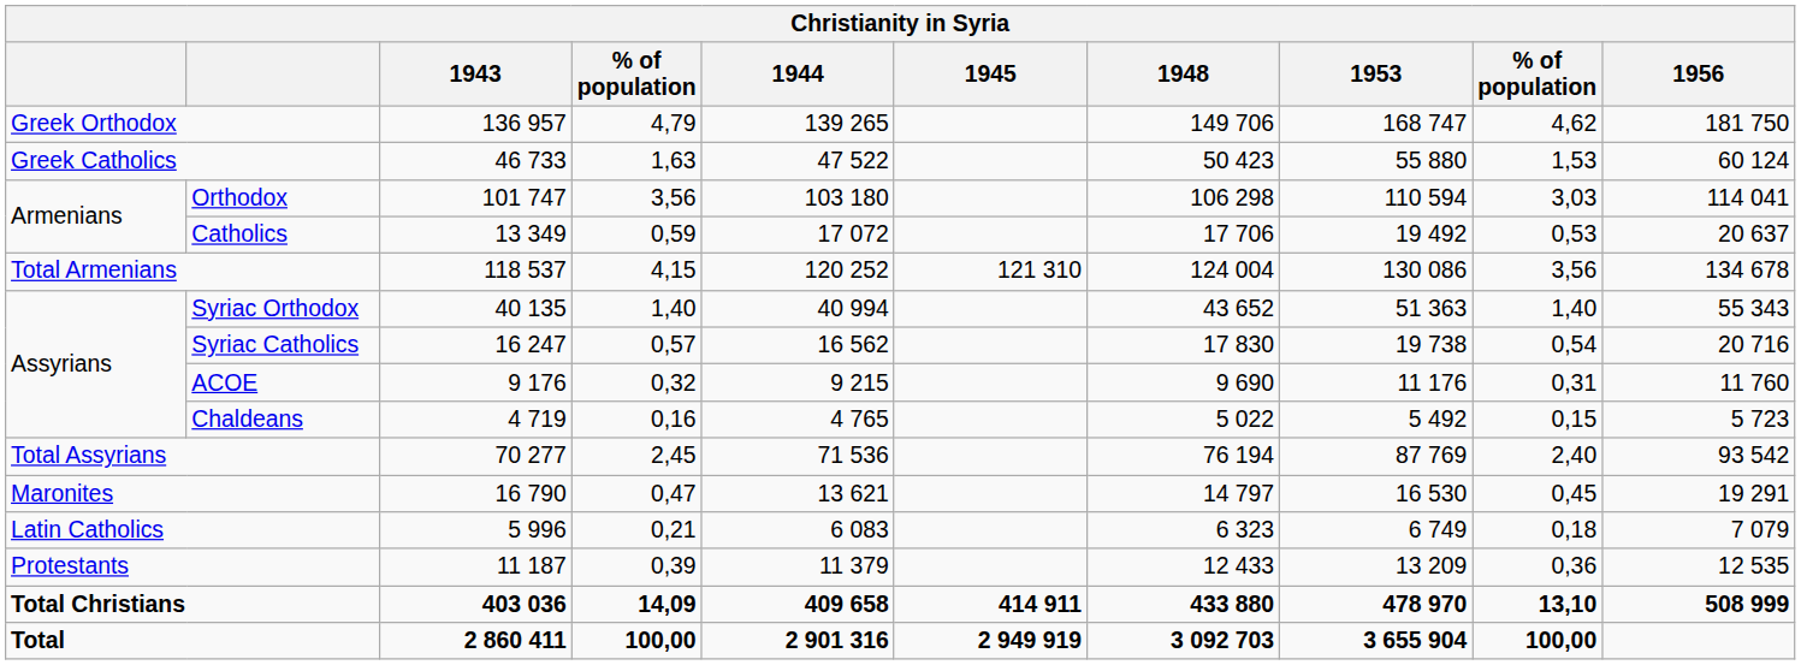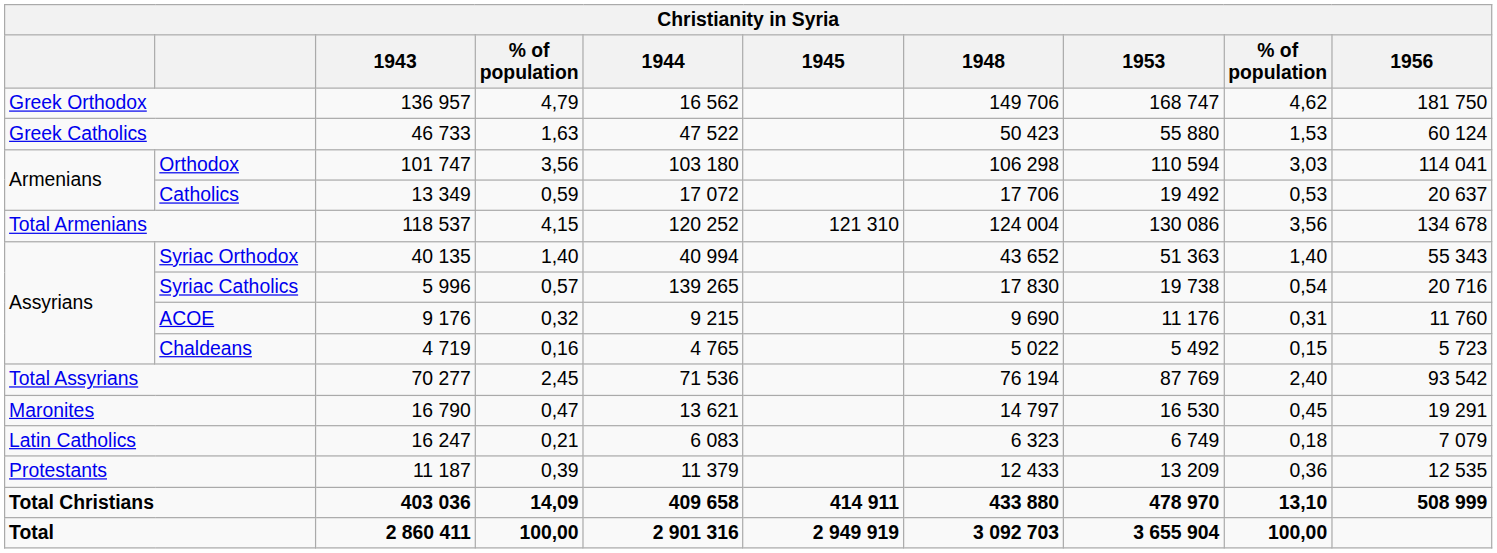 <table class="sortable wikitable" style="width:62%;">
 <tr>
 <th colspan="10" align="center">Christianity in Syria</th>
 </tr>
 <tr>
 <th></th>
 <th width="125"></th>
 <th width="125">1943</th>
 <th width="50">% of population</th>
 <th width="125">1944</th>
 <th width="125">1945</th>
 <th width="125">1948</th>
 <th width="125">1953</th>
 <th width="50">% of population</th>
 <th width="125">1956</th>
 </tr>
 <tr>
 <td colspan="2"><a href='#'>Greek Orthodox</a></td>
 <td align="right">136 957</td>
 <td align="right">4,79</td>
-<td align="right">139 265</td>
+<td align="right">16 562</td>
 <td align="right"></td>
 <td align="right">149 706</td>
 <td align="right">168 747</td>
 <td align="right">4,62</td>
 <td align="right">181 750</td>
 </tr>
 <tr>
 <td colspan="2"><a href='#'>Greek Catholics</a></td>
 <td align="right">46 733</td>
 <td align="right">1,63</td>
 <td align="right">47 522</td>
 <td align="right"></td>
 <td align="right">50 423</td>
 <td align="right">55 880</td>
 <td align="right">1,53</td>
 <td align="right">60 124</td>
 </tr>
 <tr>
 <td rowspan="2">Armenians</td>
 <td><a href='#'>Orthodox</a></td>
 <td align="right">101 747</td>
 <td align="right">3,56</td>
 <td align="right">103 180</td>
 <td align="right"></td>
 <td align="right">106 298</td>
 <td align="right">110 594</td>
 <td align="right">3,03</td>
 <td align="right">114 041</td>
 </tr>
 <tr>
 <td><a href='#'>Catholics</a></td>
 <td align="right">13 349</td>
 <td align="right">0,59</td>
 <td align="right">17 072</td>
 <td align="right"></td>
 <td align="right">17 706</td>
 <td align="right">19 492</td>
 <td align="right">0,53</td>
 <td align="right">20 637</td>
 </tr>
 <tr>
 <td colspan="2"><a href='#'>Total Armenians</a></td>
 <td align="right">118 537</td>
 <td align="right">4,15</td>
 <td align="right">120 252</td>
 <td align="right">121 310</td>
 <td align="right">124 004</td>
 <td align="right">130 086</td>
 <td align="right">3,56</td>
 <td align="right">134 678</td>
 </tr>
 <tr>
 <td rowspan="4">Assyrians</td>
 <td><a href='#'>Syriac Orthodox</a></td>
 <td align="right">40 135</td>
 <td align="right">1,40</td>
 <td align="right">40 994</td>
 <td align="right"></td>
 <td align="right">43 652</td>
 <td align="right">51 363</td>
 <td align="right">1,40</td>
 <td align="right">55 343</td>
 </tr>
 <tr>
 <td><a href='#'>Syriac Catholics</a></td>
-<td align="right">16 247</td>
+<td align="right">5 996</td>
 <td align="right">0,57</td>
-<td align="right">16 562</td>
+<td align="right">139 265</td>
 <td align="right"></td>
 <td align="right">17 830</td>
 <td align="right">19 738</td>
 <td align="right">0,54</td>
 <td align="right">20 716</td>
 </tr>
 <tr>
 <td><a href='#'>ACOE</a></td>
 <td align="right">9 176</td>
 <td align="right">0,32</td>
 <td align="right">9 215</td>
 <td align="right"></td>
 <td align="right">9 690</td>
 <td align="right">11 176</td>
 <td align="right">0,31</td>
 <td align="right">11 760</td>
 </tr>
 <tr>
 <td><a href='#'>Chaldeans</a></td>
 <td align="right">4 719</td>
 <td align="right">0,16</td>
 <td align="right">4 765</td>
 <td align="right"></td>
 <td align="right">5 022</td>
 <td align="right">5 492</td>
 <td align="right">0,15</td>
 <td align="right">5 723</td>
 </tr>
 <tr>
 <td colspan="2"><a href='#'>Total Assyrians</a></td>
 <td align="right">70 277</td>
 <td align="right">2,45</td>
 <td align="right">71 536</td>
 <td align="right"></td>
 <td align="right">76 194</td>
 <td align="right">87 769</td>
 <td align="right">2,40</td>
 <td align="right">93 542</td>
 </tr>
 <tr>
 <td colspan="2"><a href='#'>Maronites</a></td>
 <td align="right">16 790</td>
 <td align="right">0,47</td>
 <td align="right">13 621</td>
 <td align="right"></td>
 <td align="right">14 797</td>
 <td align="right">16 530</td>
 <td align="right">0,45</td>
 <td align="right">19 291</td>
 </tr>
 <tr>
 <td colspan="2"><a href='#'>Latin Catholics</a></td>
-<td align="right">5 996</td>
+<td align="right">16 247</td>
 <td align="right">0,21</td>
 <td align="right">6 083</td>
 <td align="right"></td>
 <td align="right">6 323</td>
 <td align="right">6 749</td>
 <td align="right">0,18</td>
 <td align="right">7 079</td>
 </tr>
 <tr>
 <td colspan="2"><a href='#'>Protestants</a></td>
 <td align="right">11 187</td>
 <td align="right">0,39</td>
 <td align="right">11 379</td>
 <td align="right"></td>
 <td align="right">12 433</td>
 <td align="right">13 209</td>
 <td align="right">0,36</td>
 <td align="right">12 535</td>
 </tr>
 <tr>
 <td colspan="2"><strong>Total Christians</strong></td>
 <td align="right"><strong>403 036</strong></td>
 <td align="right"><strong>14,09</strong></td>
 <td align="right"><strong>409 658</strong></td>
 <td align="right"><strong>414 911</strong></td>
 <td align="right"><strong>433 880</strong></td>
 <td align="right"><strong>478 970</strong></td>
 <td align="right"><strong>13,10</strong></td>
 <td align="right"><strong>508 999</strong></td>
 </tr>
 <tr>
 <td colspan="2"><strong>Total</strong></td>
 <td align="right"><strong>2 860 411</strong></td>
 <td align="right"><strong>100,00</strong></td>
 <td align="right"><strong>2 901 316</strong></td>
 <td align="right"><strong>2 949 919</strong></td>
 <td align="right"><strong>3 092 703</strong></td>
 <td align="right"><strong>3 655 904</strong></td>
 <td align="right"><strong>100,00</strong></td>
 <td align="right"></td>
 </tr>
 </table>
